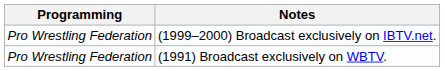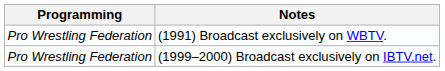 <table class="wikitable" style="background:#fcfdff; font-size:95%;">
 <tr>
 <th>Programming</th>
 <th>Notes</th>
 </tr>
 <tr>
 <td><em>Pro Wrestling Federation</em></td>
-<td>(1999–2000) Broadcast exclusively on <a href='#'>IBTV.net</a>.</td>
+<td>(1991) Broadcast exclusively on <a href='#'>WBTV</a>.</td>
 </tr>
 <tr>
 <td><em>Pro Wrestling Federation</em></td>
-<td>(1991) Broadcast exclusively on <a href='#'>WBTV</a>.</td>
+<td>(1999–2000) Broadcast exclusively on <a href='#'>IBTV.net</a>.</td>
 </tr>
 </table>
